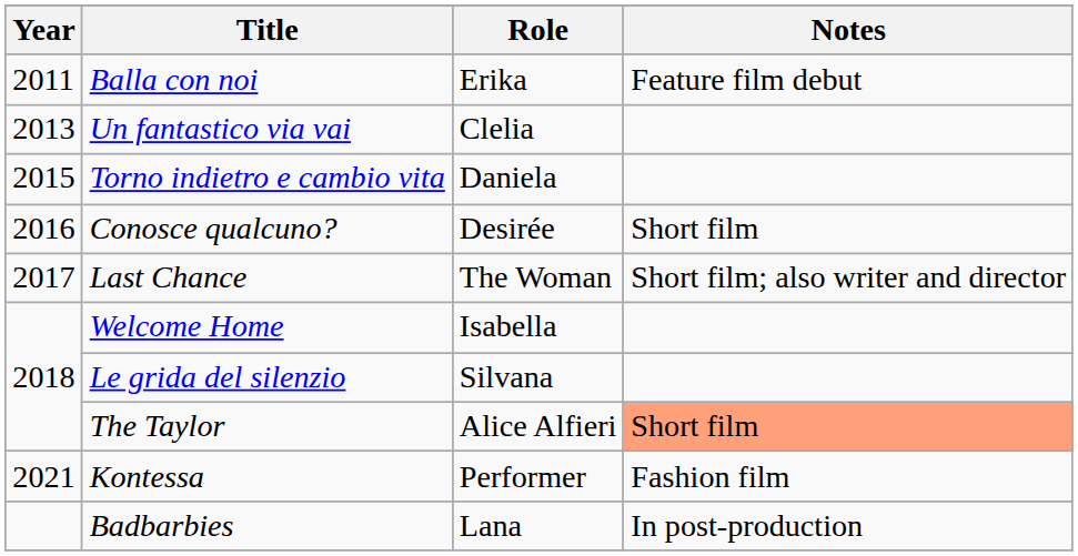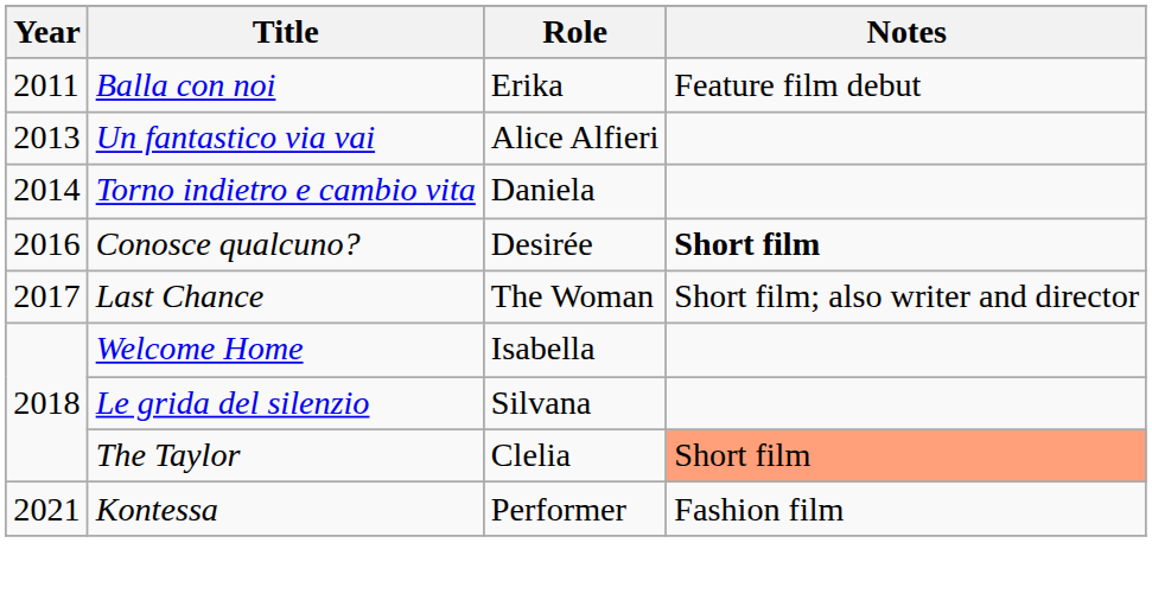 <table class="wikitable">
 <tr>
 </tr>
 <tr>
 <th>Year</th>
 <th>Title</th>
 <th>Role</th>
 <th>Notes</th>
 </tr>
 <tr>
 <td>2011</td>
 <td><em><a href='#'>Balla con noi</a></em></td>
 <td>Erika</td>
 <td>Feature film debut</td>
 </tr>
 <tr>
 <td>2013</td>
 <td><em><a href='#'>Un fantastico via vai</a></em></td>
-<td>Clelia</td>
+<td>Alice Alfieri</td>
 <td></td>
 </tr>
 <tr>
-<td>2015</td>
+<td>2014</td>
 <td><em><a href='#'>Torno indietro e cambio vita</a></em></td>
 <td>Daniela</td>
 <td></td>
 </tr>
 <tr>
 <td>2016</td>
 <td><em>Conosce qualcuno?</em></td>
 <td>Desirée</td>
-<td>Short film</td>
+<td><strong>Short film</strong></td>
 </tr>
 <tr>
 <td>2017</td>
 <td><em>Last Chance</em></td>
 <td>The Woman</td>
 <td>Short film; also writer and director</td>
 </tr>
 <tr>
 <td rowspan="3">2018</td>
 <td><em><a href='#'>Welcome Home</a></em></td>
 <td>Isabella</td>
 <td></td>
 </tr>
 <tr>
 <td><em><a href='#'>Le grida del silenzio</a></em></td>
 <td>Silvana</td>
 <td></td>
 </tr>
 <tr>
 <td><em>The Taylor</em></td>
-<td>Alice Alfieri</td>
+<td>Clelia</td>
 <td style="background: lightsalmon;">Short film</td>
 </tr>
 <tr>
 <td>2021</td>
 <td><em>Kontessa</em></td>
 <td>Performer</td>
 <td>Fashion film</td>
 </tr>
-<tr>
-<td></td>
-<td><em>Badbarbies</em></td>
-<td>Lana</td>
-<td>In post-production</td>
-</tr>
 </table>
